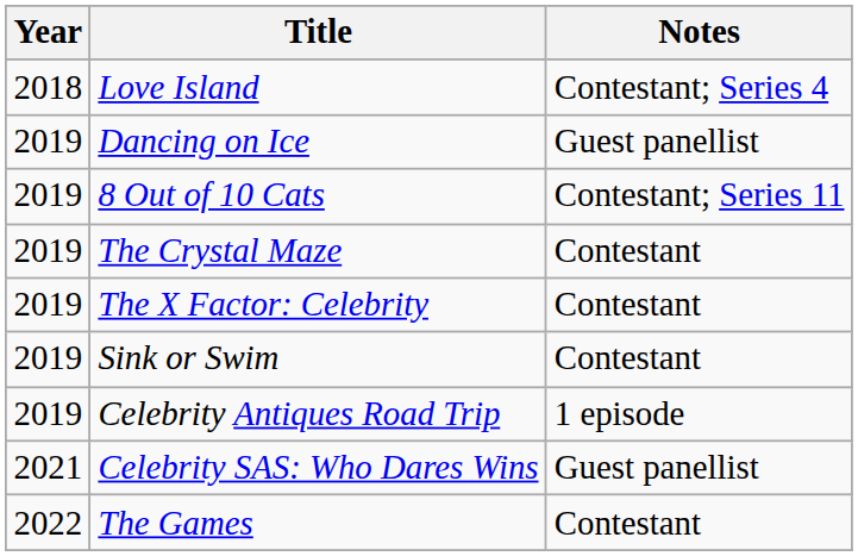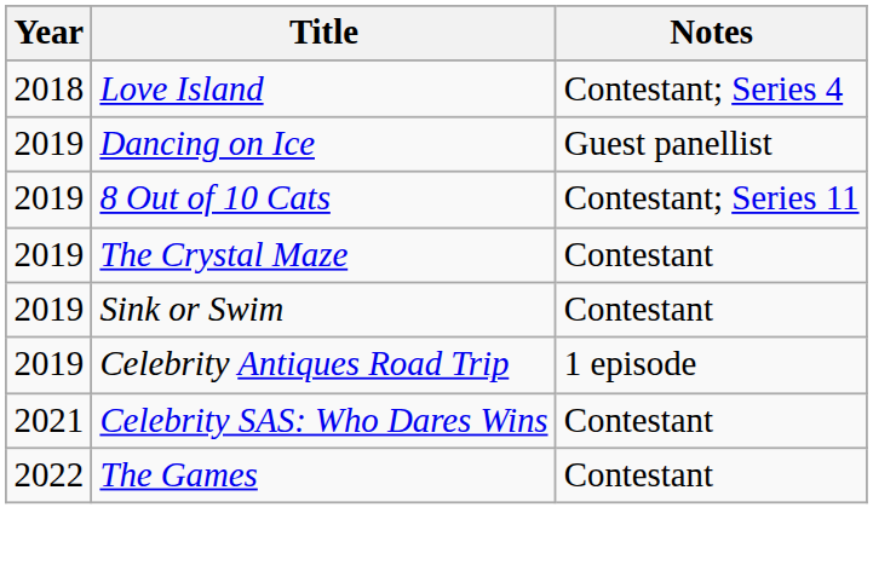 <table class="wikitable">
 <tr>
 <th>Year</th>
 <th>Title</th>
 <th>Notes</th>
 </tr>
 <tr>
 <td>2018</td>
 <td><em><a href='#'>Love Island</a></em></td>
 <td>Contestant; <a href='#'>Series 4</a></td>
 </tr>
 <tr>
 <td>2019</td>
 <td><em><a href='#'>Dancing on Ice</a></em></td>
 <td>Guest panellist</td>
 </tr>
 <tr>
 <td>2019</td>
 <td><em><a href='#'>8 Out of 10 Cats</a></em></td>
 <td>Contestant; <a href='#'>Series 11</a></td>
 </tr>
 <tr>
 <td>2019</td>
 <td><em><a href='#'>The Crystal Maze</a></em></td>
 <td>Contestant</td>
 </tr>
 <tr>
 <td>2019</td>
-<td><em><a href='#'>The X Factor: Celebrity</a></em></td>
-<td>Contestant</td>
-</tr>
-<tr>
-<td>2019</td>
 <td><em>Sink or Swim</em></td>
 <td>Contestant</td>
 </tr>
 <tr>
 <td>2019</td>
 <td><em>Celebrity <a href='#'>Antiques Road Trip</a></em></td>
 <td>1 episode</td>
 </tr>
 <tr>
 <td>2021</td>
 <td><em><a href='#'>Celebrity SAS: Who Dares Wins</a></em></td>
-<td>Guest panellist</td>
+<td>Contestant</td>
 </tr>
 <tr>
 <td>2022</td>
 <td><em><a href='#'>The Games</a></em></td>
 <td>Contestant</td>
 </tr>
 </table>
